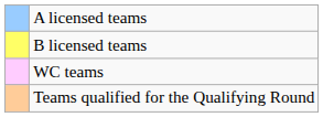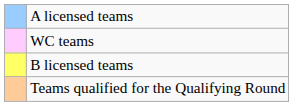 <table class="wikitable">
 <tr>
 <td style="background:#99CCFF;">    </td>
 <td>A licensed teams</td>
 </tr>
 <tr>
+<td style="background:#fcf;">    </td>
+<td>WC teams</td>
+</tr>
+<tr>
 <td style="background:#FFFF66;">    </td>
 <td>B licensed teams</td>
-</tr>
-<tr>
-<td style="background:#fcf;">    </td>
-<td>WC teams</td>
 </tr>
 <tr>
 <td style="background:#FFCC99;">    </td>
 <td>Teams qualified for the Qualifying Round</td>
 </tr>
 </table>
